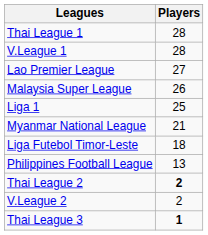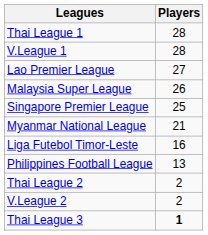 <table class="wikitable sortable">
 <tr>
 <th>Leagues</th>
 <th>Players</th>
 </tr>
 <tr>
 <td> <a href='#'>Thai League 1</a></td>
 <td style="text-align:center">28</td>
 </tr>
 <tr>
 <td> <a href='#'>V.League 1</a></td>
 <td style="text-align:center">28</td>
 </tr>
 <tr>
 <td> <a href='#'>Lao Premier League</a></td>
 <td style="text-align:center">27</td>
 </tr>
 <tr>
 <td> <a href='#'>Malaysia Super League</a></td>
 <td style="text-align:center">26</td>
 </tr>
 <tr>
-<td> <a href='#'>Liga 1</a></td>
+<td> <a href='#'>Singapore Premier League</a></td>
 <td style="text-align:center">25</td>
 </tr>
 <tr>
 <td> <a href='#'>Myanmar National League</a></td>
 <td style="text-align:center">21</td>
 </tr>
 <tr>
 <td> <a href='#'>Liga Futebol Timor-Leste</a></td>
-<td style="text-align:center">18</td>
+<td style="text-align:center">16</td>
 </tr>
 <tr>
 <td> <a href='#'>Philippines Football League</a></td>
 <td style="text-align:center">13</td>
 </tr>
 <tr>
 <td> <a href='#'>Thai League 2</a></td>
-<td style="text-align:center"><strong>2</strong></td>
+<td style="text-align:center">2</td>
 </tr>
 <tr>
 <td> <a href='#'>V.League 2</a></td>
 <td style="text-align:center">2</td>
 </tr>
 <tr>
 <td> <a href='#'>Thai League 3</a></td>
 <td style="text-align:center"><strong>1</strong></td>
 </tr>
 </table>
